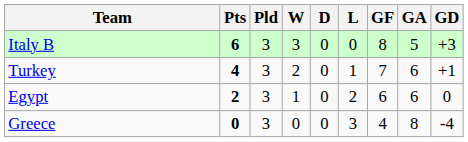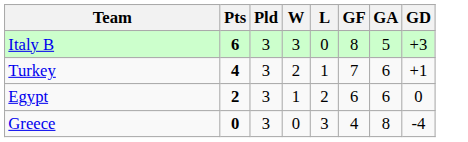 <table class="wikitable" style="text-align: center;">
 <tr>
 <th width="200">Team</th>
 <th width="20" abbr="Points">Pts</th>
 <th width="20" abbr="Played">Pld</th>
 <th width="20" abbr="Won">W</th>
-<th width="20" abbr="Drawn">D</th>
 <th width="20" abbr="Lost">L</th>
 <th width="20" abbr="Goals for">GF</th>
 <th width="20" abbr="Goals against">GA</th>
 <th width="20" abbr="Goal difference">GD</th>
 </tr>
 <tr style="background: #ccffcc;">
 <td style="text-align:left;"> <a href='#'>Italy B</a></td>
 <td><strong>6</strong></td>
 <td>3</td>
 <td>3</td>
 <td>0</td>
-<td>0</td>
 <td>8</td>
 <td>5</td>
 <td>+3</td>
 </tr>
 <tr>
 <td style="text-align:left;"> <a href='#'>Turkey</a></td>
 <td><strong>4</strong></td>
 <td>3</td>
 <td>2</td>
-<td>0</td>
 <td>1</td>
 <td>7</td>
 <td>6</td>
 <td>+1</td>
 </tr>
 <tr>
 <td style="text-align:left;"> <a href='#'>Egypt</a></td>
 <td><strong>2</strong></td>
 <td>3</td>
 <td>1</td>
-<td>0</td>
 <td>2</td>
 <td>6</td>
 <td>6</td>
 <td>0</td>
 </tr>
 <tr>
 <td style="text-align:left;"> <a href='#'>Greece</a></td>
 <td><strong>0</strong></td>
 <td>3</td>
 <td>0</td>
-<td>0</td>
 <td>3</td>
 <td>4</td>
 <td>8</td>
 <td>-4</td>
 </tr>
 </table>
